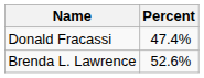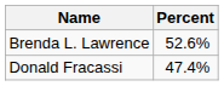 <table class="wikitable">
 <tr>
 <th>Name</th>
 <th>Percent</th>
 </tr>
 <tr>
+<td>Brenda L. Lawrence</td>
+<td>  52.6%</td>
+</tr>
+<tr>
 <td>Donald Fracassi</td>
 <td>  47.4%</td>
 </tr>
-<tr>
-<td>Brenda L. Lawrence</td>
-<td>  52.6%</td>
-</tr>
 </table>
